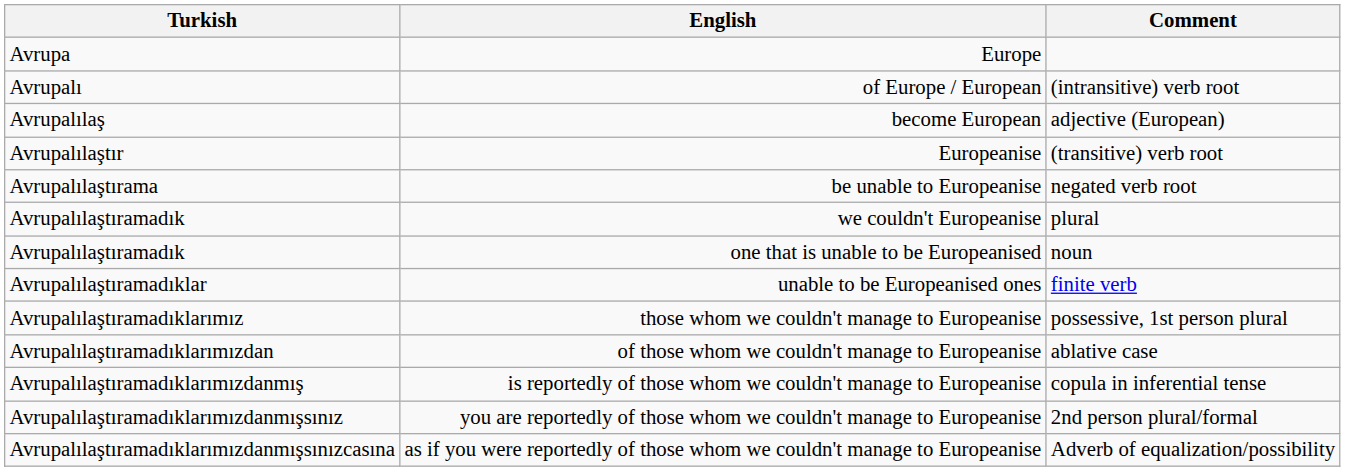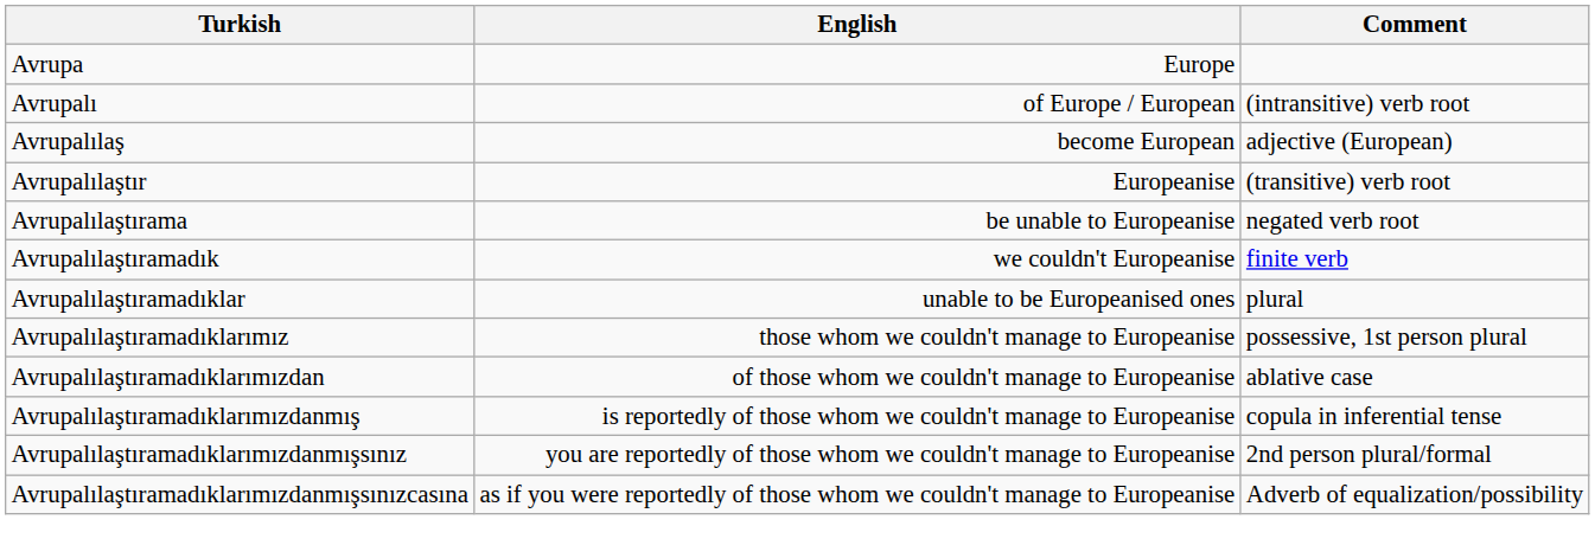 <table class = wikitable>
 <tr>
 <th>Turkish</th>
 <th>English</th>
 <th>Comment</th>
 </tr>
 <tr>
 <td>Avrupa</td>
 <td align="right">Europe</td>
 <td></td>
 </tr>
 <tr>
 <td>Avrupalı</td>
 <td align="right">of Europe / European</td>
 <td>(intransitive) verb root</td>
 </tr>
 <tr>
 <td>Avrupalılaş</td>
 <td align="right">become European</td>
 <td>adjective (European)</td>
 </tr>
 <tr>
 <td>Avrupalılaştır</td>
 <td align="right">Europeanise</td>
 <td>(transitive) verb root</td>
 </tr>
 <tr>
 <td>Avrupalılaştırama</td>
 <td align="right">be unable to Europeanise</td>
 <td>negated verb root</td>
 </tr>
 <tr>
 <td>Avrupalılaştıramadık</td>
 <td align="right">we couldn't Europeanise</td>
-<td>plural</td>
-</tr>
-<tr>
-<td>Avrupalılaştıramadık</td>
-<td align="right">one that is unable to be Europeanised</td>
-<td>noun</td>
+<td><a href='#'>finite verb</a></td>
 </tr>
 <tr>
 <td>Avrupalılaştıramadıklar</td>
 <td align="right">unable to be Europeanised ones</td>
-<td><a href='#'>finite verb</a></td>
+<td>plural</td>
 </tr>
 <tr>
 <td>Avrupalılaştıramadıklarımız</td>
 <td align="right">those whom we couldn't manage to Europeanise</td>
 <td>possessive, 1st person plural</td>
 </tr>
 <tr>
 <td>Avrupalılaştıramadıklarımızdan</td>
 <td align="right">of those whom we couldn't manage to Europeanise</td>
 <td>ablative case</td>
 </tr>
 <tr>
 <td>Avrupalılaştıramadıklarımızdanmış</td>
 <td align="right">is reportedly of those whom we couldn't manage to Europeanise</td>
 <td>copula in inferential tense</td>
 </tr>
 <tr>
 <td>Avrupalılaştıramadıklarımızdanmışsınız</td>
 <td align="right">you are reportedly of those whom we couldn't manage to Europeanise</td>
 <td>2nd person plural/formal</td>
 </tr>
 <tr>
 <td>Avrupalılaştıramadıklarımızdanmışsınızcasına</td>
 <td align="right">as if you were reportedly of those whom we couldn't manage to Europeanise</td>
 <td>Adverb of equalization/possibility</td>
 </tr>
 </table>
